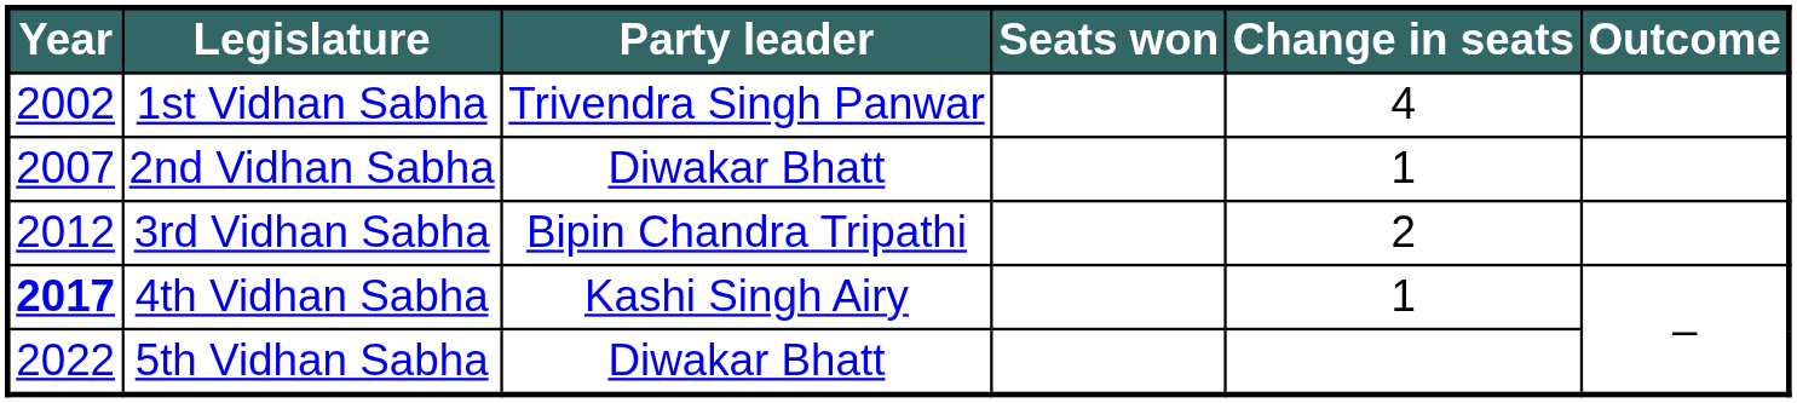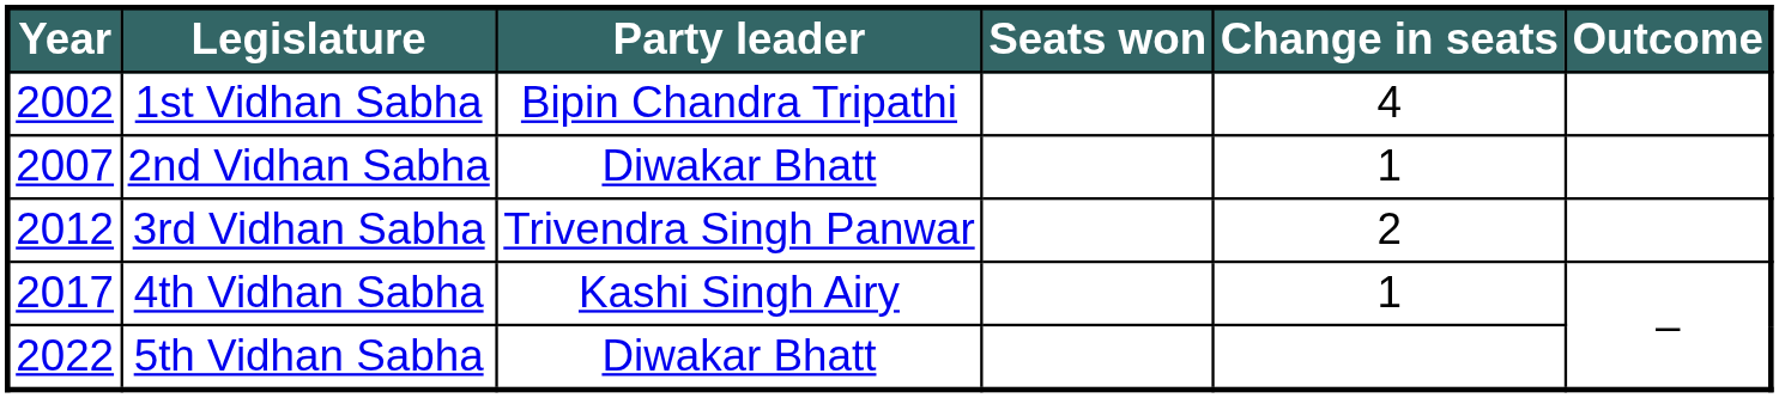 <table class="sortable" style="border-collapse: collapse; border: 2px #000000 solid; font-size: x-big; width="70%" cellspacing="0" cellpadding="2" border="1">
 <tr style="background-color:#336666; color:white">
 <th>Year</th>
 <th>Legislature</th>
 <th>Party leader</th>
 <th>Seats won</th>
 <th>Change in seats</th>
 <th>Outcome</th>
 </tr>
 <tr style="text-align:center;">
 <td><a href='#'>2002</a></td>
 <td><a href='#'>1st Vidhan Sabha</a></td>
-<td><a href='#'>Trivendra Singh Panwar</a></td>
+<td><a href='#'>Bipin Chandra Tripathi</a></td>
 <td></td>
 <td> 4</td>
 <td></td>
 </tr>
 <tr style="text-align:center;">
 <td><a href='#'>2007</a></td>
 <td><a href='#'>2nd Vidhan Sabha</a></td>
 <td><a href='#'>Diwakar Bhatt</a></td>
 <td></td>
 <td> 1</td>
 <td></td>
 </tr>
 <tr style="text-align:center;">
 <td><a href='#'>2012</a></td>
 <td><a href='#'>3rd Vidhan Sabha</a></td>
-<td><a href='#'>Bipin Chandra Tripathi</a></td>
+<td><a href='#'>Trivendra Singh Panwar</a></td>
 <td></td>
 <td> 2</td>
 <td></td>
 </tr>
 <tr style="text-align:center;">
-<td><strong><a href='#'>2017</a></strong></td>
+<td><a href='#'>2017</a></td>
 <td><a href='#'>4th Vidhan Sabha</a></td>
 <td><a href='#'>Kashi Singh Airy</a></td>
 <td></td>
 <td> 1</td>
 <td rowspan="2">–</td>
 </tr>
 <tr style="text-align:center;">
 <td><a href='#'>2022</a></td>
 <td><a href='#'>5th Vidhan Sabha</a><em></td>
 <td><a href='#'>Diwakar Bhatt</a></td>
 <td></td>
 <td></td>
 </tr>
 </table>
